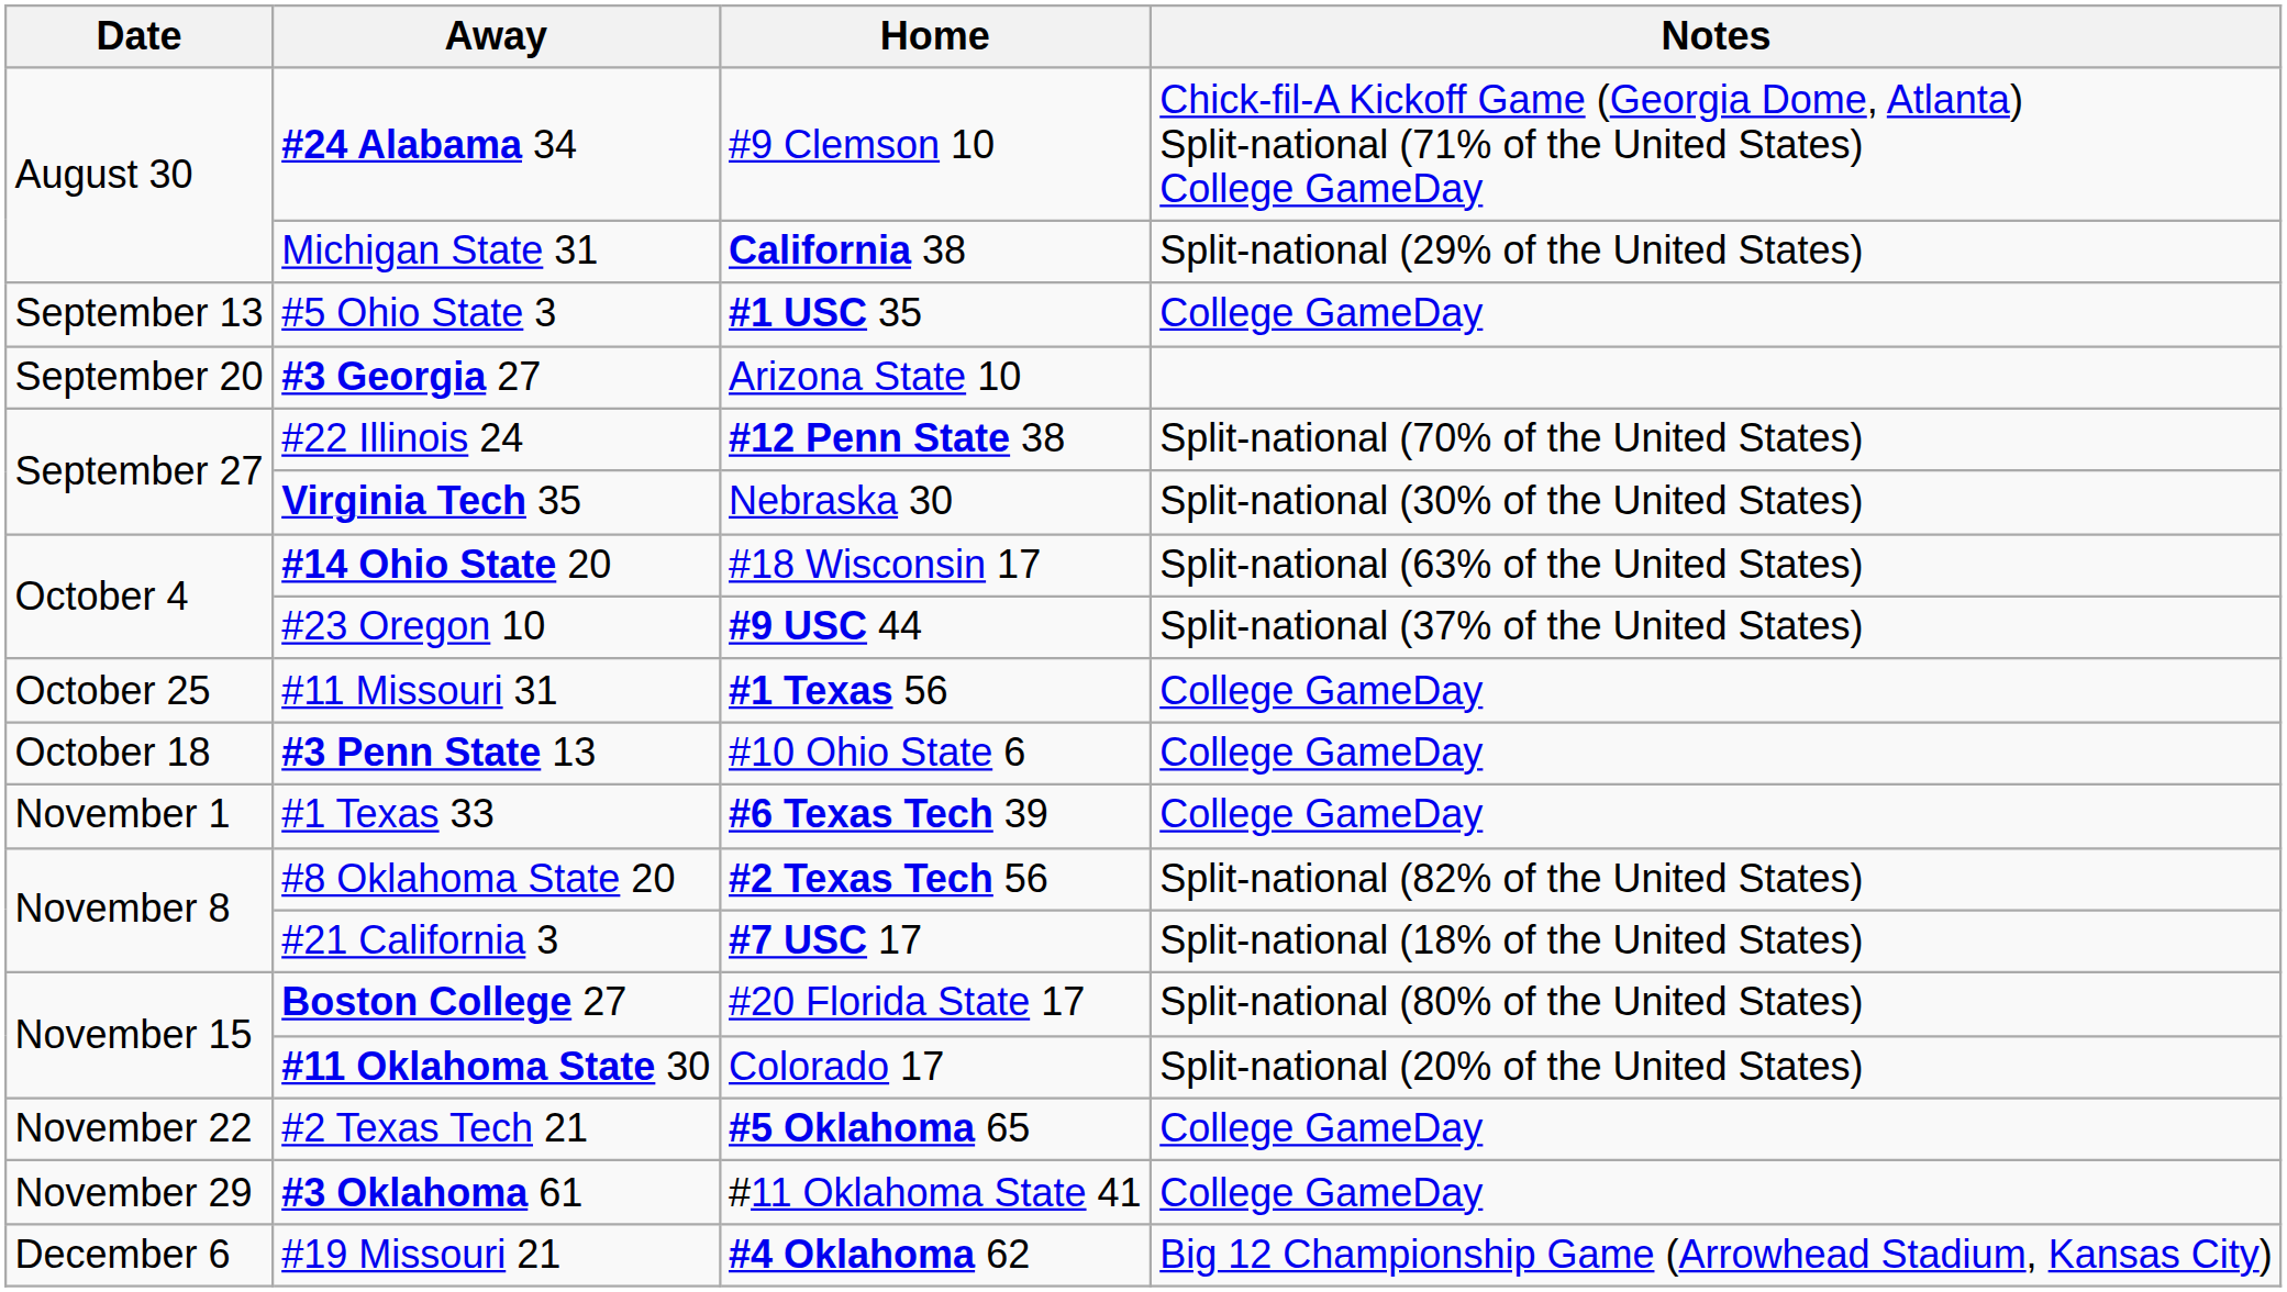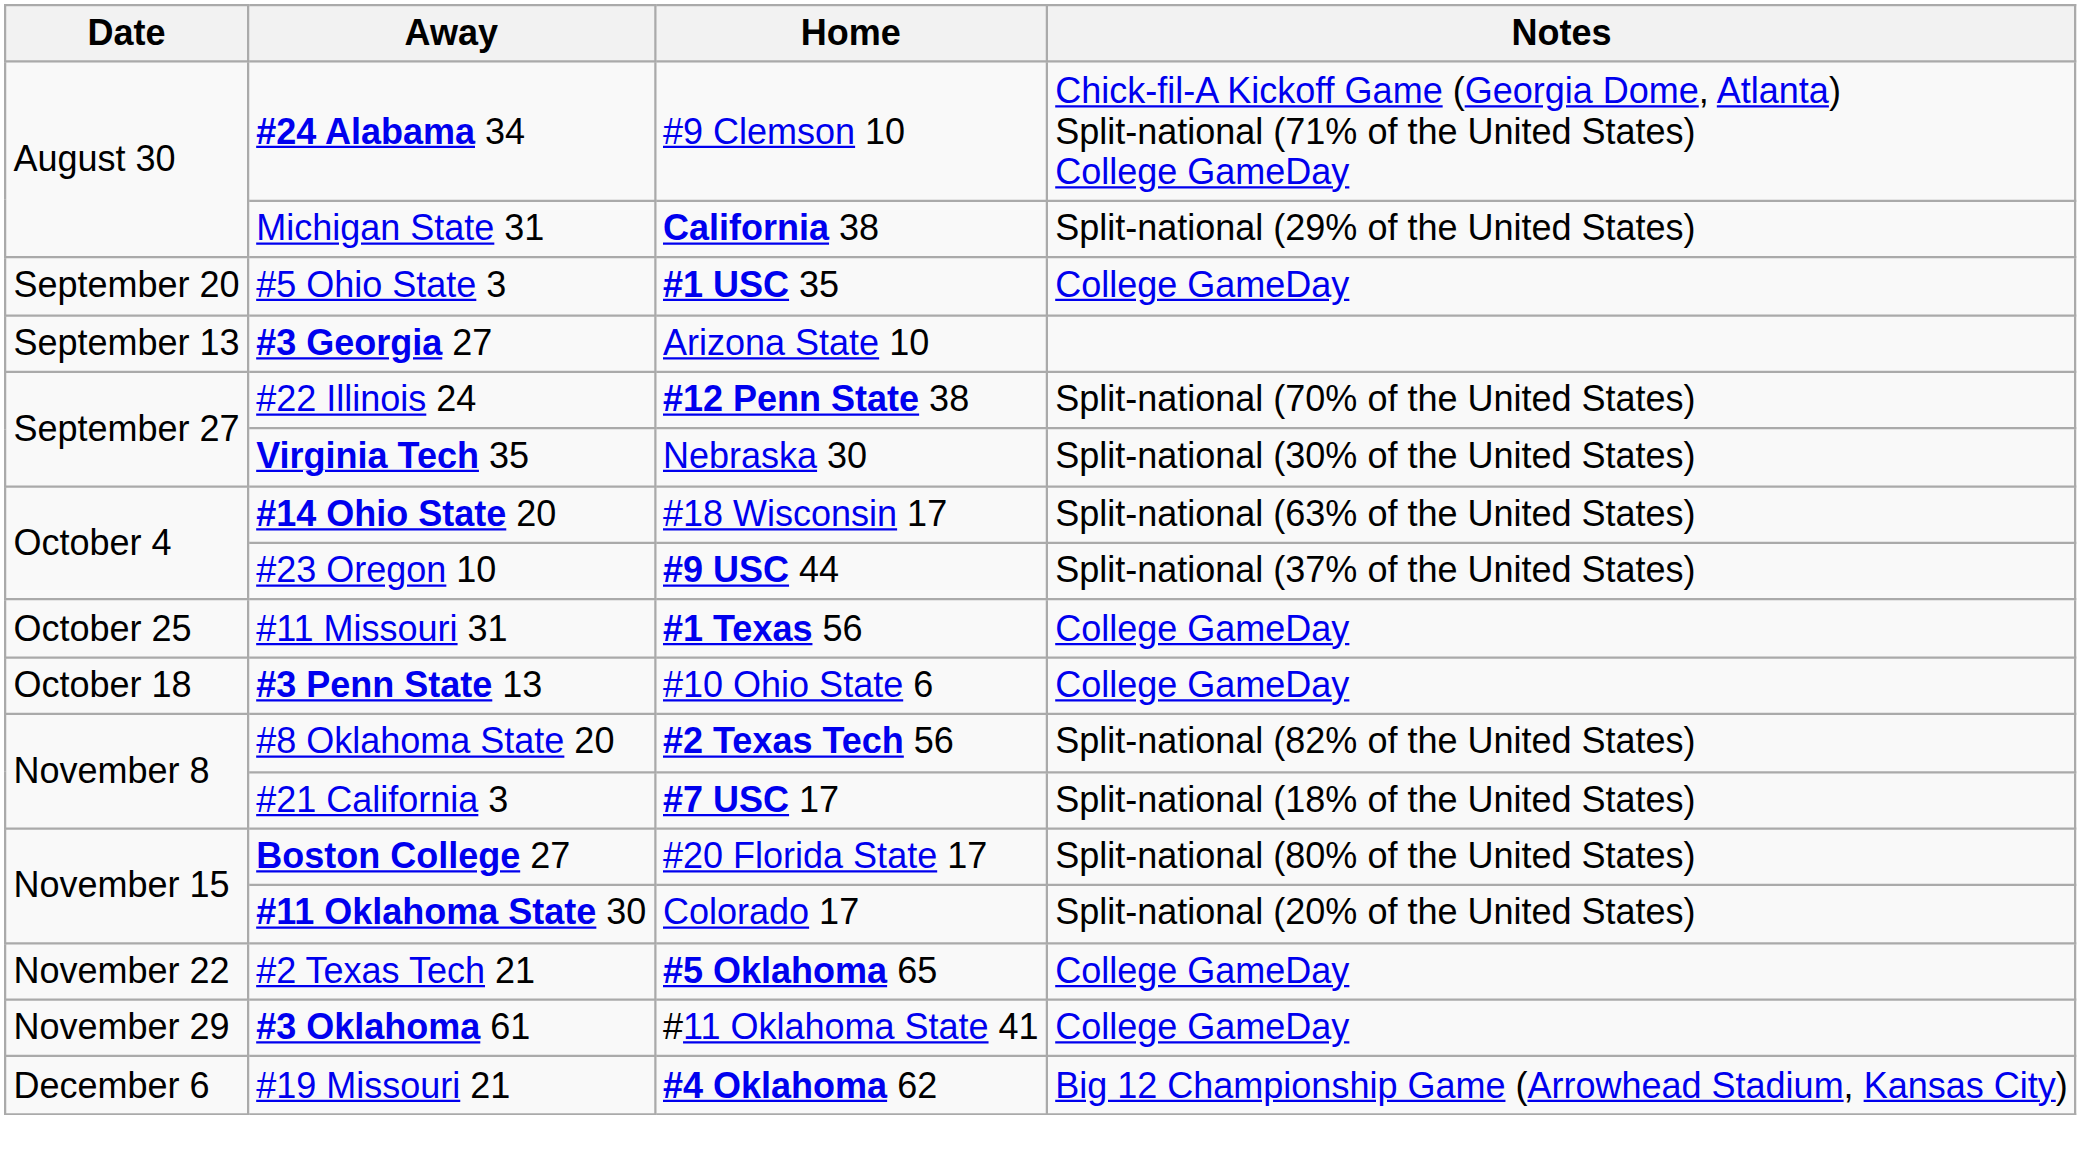 <table class="wikitable sortable">
 <tr>
 <th>Date</th>
 <th>Away</th>
 <th>Home</th>
 <th>Notes</th>
 </tr>
 <tr>
 <td rowspan="2">August 30</td>
 <td><strong><a href='#'>#24 Alabama</a></strong> 34</td>
 <td><a href='#'>#9 Clemson</a> 10</td>
 <td><a href='#'>Chick-fil-A Kickoff Game</a> (<a href='#'>Georgia Dome</a>, <a href='#'>Atlanta</a>)<br>Split-national (71% of the United States)<br><a href='#'>College GameDay</a></td>
 </tr>
 <tr>
 <td><a href='#'>Michigan State</a> 31</td>
 <td><strong><a href='#'>California</a></strong> 38</td>
 <td>Split-national (29% of the United States)</td>
 </tr>
 <tr>
-<td>September 13</td>
+<td>September 20</td>
 <td><a href='#'>#5 Ohio State</a> 3</td>
 <td><strong><a href='#'>#1 USC</a></strong> 35</td>
 <td><a href='#'>College GameDay</a></td>
 </tr>
 <tr>
-<td>September 20</td>
+<td>September 13</td>
 <td><strong><a href='#'>#3 Georgia</a></strong> 27</td>
 <td><a href='#'>Arizona State</a> 10</td>
 <td></td>
 </tr>
 <tr>
 <td rowspan="2">September 27</td>
 <td><a href='#'>#22 Illinois</a> 24</td>
 <td><strong><a href='#'>#12 Penn State</a></strong> 38</td>
 <td>Split-national (70% of the United States)</td>
 </tr>
 <tr>
 <td><strong><a href='#'>Virginia Tech</a></strong> 35</td>
 <td><a href='#'>Nebraska</a> 30</td>
 <td>Split-national (30% of the United States)</td>
 </tr>
 <tr>
 <td rowspan="2">October 4</td>
 <td><strong><a href='#'>#14 Ohio State</a></strong> 20</td>
 <td><a href='#'>#18 Wisconsin</a> 17</td>
 <td>Split-national (63% of the United States)</td>
 </tr>
 <tr>
 <td><a href='#'>#23 Oregon</a> 10</td>
 <td><strong><a href='#'>#9 USC</a></strong> 44</td>
 <td>Split-national (37% of the United States)</td>
 </tr>
 <tr>
 <td>October 25</td>
 <td><a href='#'>#11 Missouri</a> 31</td>
 <td><strong><a href='#'>#1 Texas</a></strong> 56</td>
 <td><a href='#'>College GameDay</a></td>
 </tr>
 <tr>
 <td>October 18</td>
 <td><strong><a href='#'>#3 Penn State</a></strong> 13</td>
 <td><a href='#'>#10 Ohio State</a> 6</td>
-<td><a href='#'>College GameDay</a></td>
-</tr>
-<tr>
-<td>November 1</td>
-<td><a href='#'>#1 Texas</a> 33</td>
-<td><strong><a href='#'>#6 Texas Tech</a></strong> 39</td>
 <td><a href='#'>College GameDay</a></td>
 </tr>
 <tr>
 <td rowspan="2">November 8</td>
 <td><a href='#'>#8 Oklahoma State</a> 20</td>
 <td><strong><a href='#'>#2 Texas Tech</a></strong> 56</td>
 <td>Split-national (82% of the United States)</td>
 </tr>
 <tr>
 <td><a href='#'>#21 California</a> 3</td>
 <td><strong><a href='#'>#7 USC</a></strong> 17</td>
 <td>Split-national (18% of the United States)</td>
 </tr>
 <tr>
 <td rowspan="2">November 15</td>
 <td><strong><a href='#'>Boston College</a></strong> 27</td>
 <td><a href='#'>#20 Florida State</a> 17</td>
 <td>Split-national (80% of the United States)</td>
 </tr>
 <tr>
 <td><strong><a href='#'>#11 Oklahoma State</a></strong> 30</td>
 <td><a href='#'>Colorado</a> 17</td>
 <td>Split-national (20% of the United States)</td>
 </tr>
 <tr>
 <td>November 22</td>
 <td><a href='#'>#2 Texas Tech</a> 21</td>
 <td><strong><a href='#'>#5 Oklahoma</a></strong> 65</td>
 <td><a href='#'>College GameDay</a></td>
 </tr>
 <tr>
 <td>November 29</td>
 <td><strong><a href='#'>#3 Oklahoma</a></strong> 61</td>
 <td>#<a href='#'>11 Oklahoma State</a> 41</td>
 <td><a href='#'>College GameDay</a></td>
 </tr>
 <tr>
 <td>December 6</td>
 <td><a href='#'>#19 Missouri</a> 21</td>
 <td><strong><a href='#'>#4 Oklahoma</a></strong> 62</td>
 <td><a href='#'>Big 12 Championship Game</a> (<a href='#'>Arrowhead Stadium</a>, <a href='#'>Kansas City</a>)</td>
 </tr>
 </table>
